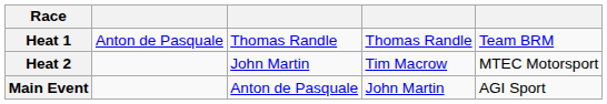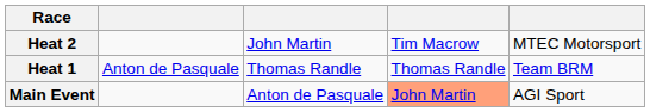 <table class="wikitable" style="font-size: 85%;">
 <tr>
 <th>Race</th>
 <th></th>
 <th></th>
 <th></th>
 <th></th>
 </tr>
 <tr>
+<th>Heat 2</th>
+<td></td>
+<td> <a href='#'>John Martin</a></td>
+<td> <a href='#'>Tim Macrow</a></td>
+<td>MTEC Motorsport</td>
+</tr>
+<tr>
 <th>Heat 1</th>
 <td> <a href='#'>Anton de Pasquale</a></td>
 <td> <a href='#'>Thomas Randle</a></td>
 <td> <a href='#'>Thomas Randle</a></td>
 <td><a href='#'>Team BRM</a></td>
 </tr>
 <tr>
-<th>Heat 2</th>
-<td></td>
-<td> <a href='#'>John Martin</a></td>
-<td> <a href='#'>Tim Macrow</a></td>
-<td>MTEC Motorsport</td>
-</tr>
-<tr>
 <th>Main Event</th>
 <td></td>
 <td> <a href='#'>Anton de Pasquale</a></td>
-<td> <a href='#'>John Martin</a></td>
+<td style="background: lightsalmon;"> <a href='#'>John Martin</a></td>
 <td>AGI Sport</td>
 </tr>
 </table>
